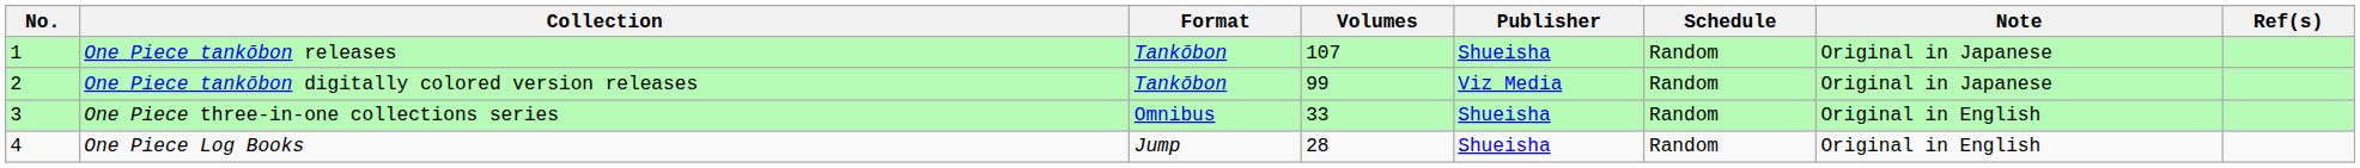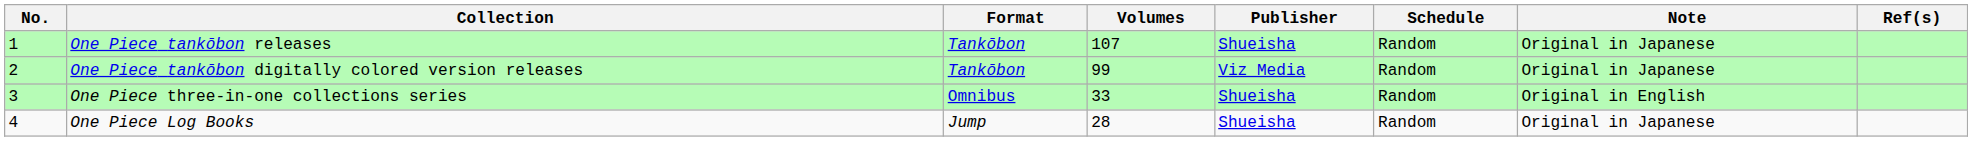 <table class="wikitable" style="width:100%;" style="font-size: 100%;">
 <tr style="text-align:center;">
 <th>No.</th>
 <th>Collection</th>
 <th>Format</th>
 <th>Volumes</th>
 <th>Publisher</th>
 <th>Schedule</th>
 <th>Note</th>
 <th>Ref(s)</th>
 </tr>
 <tr style="background:#b6fcb6;" span>
 <td>1</td>
 <td><a href='#'><em>One Piece</em> <em>tankōbon</em></a> releases</td>
 <td><em><a href='#'>Tankōbon</a></em></td>
 <td>107</td>
 <td><a href='#'>Shueisha</a></td>
 <td>Random</td>
 <td>Original in Japanese</td>
 <td></td>
 </tr>
 <tr style="background:#b6fcb6;" span>
 <td>2</td>
 <td><a href='#'><em>One Piece</em> <em>tankōbon</em></a> digitally colored version releases</td>
 <td><em><a href='#'>Tankōbon</a></em></td>
 <td>99</td>
 <td><a href='#'>Viz Media</a></td>
 <td>Random</td>
 <td>Original in Japanese</td>
 <td></td>
 </tr>
 <tr style="background:#b6fcb6;" span>
 <td>3</td>
 <td><em>One Piece</em> three-in-one collections series</td>
 <td><a href='#'>Omnibus</a></td>
 <td>33</td>
 <td><a href='#'>Shueisha</a></td>
 <td>Random</td>
 <td>Original in English</td>
 <td></td>
 </tr>
 <tr>
 <td>4</td>
 <td><em>One Piece Log Books</em></td>
 <td><em>Jump</em></td>
 <td>28</td>
 <td><a href='#'>Shueisha</a></td>
 <td>Random</td>
-<td>Original in English</td>
+<td>Original in Japanese</td>
 <td></td>
 </tr>
 </table>
